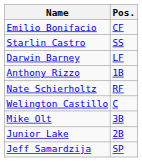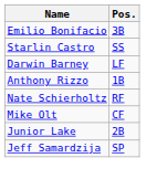 <table class="wikitable">
 <tr>
 <th>Name</th>
 <th>Pos.</th>
 </tr>
 <tr>
 <td><a href='#'>Emilio Bonifacio</a></td>
-<td><a href='#'>CF</a></td>
+<td><a href='#'>3B</a></td>
 </tr>
 <tr>
 <td><a href='#'>Starlin Castro</a></td>
 <td><a href='#'>SS</a></td>
 </tr>
 <tr>
 <td><a href='#'>Darwin Barney</a></td>
 <td><a href='#'>LF</a></td>
 </tr>
 <tr>
 <td><a href='#'>Anthony Rizzo</a></td>
 <td><a href='#'>1B</a></td>
 </tr>
 <tr>
 <td><a href='#'>Nate Schierholtz</a></td>
 <td><a href='#'>RF</a></td>
 </tr>
 <tr>
-<td><a href='#'>Welington Castillo</a></td>
-<td><a href='#'>C</a></td>
-</tr>
-<tr>
 <td><a href='#'>Mike Olt</a></td>
-<td><a href='#'>3B</a></td>
+<td><a href='#'>CF</a></td>
 </tr>
 <tr>
 <td><a href='#'>Junior Lake</a></td>
 <td><a href='#'>2B</a></td>
 </tr>
 <tr>
 <td><a href='#'>Jeff Samardzija</a></td>
 <td><a href='#'>SP</a></td>
 </tr>
 </table>
